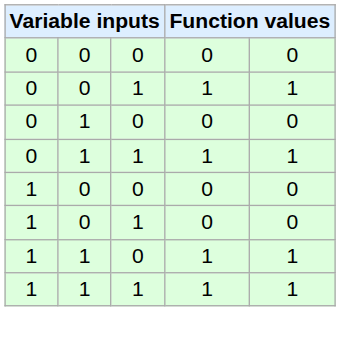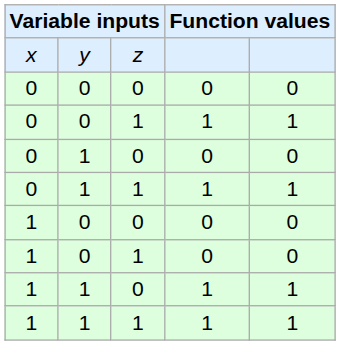 <table class="wikitable" align=right>
 <tr bgcolor="#ddeeff" align="center">
 <td colspan=3><strong>Variable inputs</strong></td>
 <td colspan=2><strong>Function values</strong></td>
+</tr>
+<tr bgcolor="#ddeeff" align="center">
+<td><em>x</em></td>
+<td><em>y</em></td>
+<td><em>z</em></td>
+<td></td>
+<td></td>
 </tr>
 <tr bgcolor="#ddffdd" align="center">
 <td>0</td>
 <td>0</td>
 <td>0</td>
 <td>0</td>
 <td>0</td>
 </tr>
 <tr bgcolor="#ddffdd" align="center">
 <td>0</td>
 <td>0</td>
 <td>1</td>
 <td>1</td>
 <td>1</td>
 </tr>
 <tr bgcolor="#ddffdd" align="center">
 <td>0</td>
 <td>1</td>
 <td>0</td>
 <td>0</td>
 <td>0</td>
 </tr>
 <tr bgcolor="#ddffdd" align="center">
 <td>0</td>
 <td>1</td>
 <td>1</td>
 <td>1</td>
 <td>1</td>
 </tr>
 <tr bgcolor="#ddffdd" align="center">
 <td>1</td>
 <td>0</td>
 <td>0</td>
 <td>0</td>
 <td>0</td>
 </tr>
 <tr bgcolor="#ddffdd" align="center">
 <td>1</td>
 <td>0</td>
 <td>1</td>
 <td>0</td>
 <td>0</td>
 </tr>
 <tr bgcolor="#ddffdd" align="center">
 <td>1</td>
 <td>1</td>
 <td>0</td>
 <td>1</td>
 <td>1</td>
 </tr>
 <tr bgcolor="#ddffdd" align="center">
 <td>1</td>
 <td>1</td>
 <td>1</td>
 <td>1</td>
 <td>1</td>
 </tr>
 </table>
